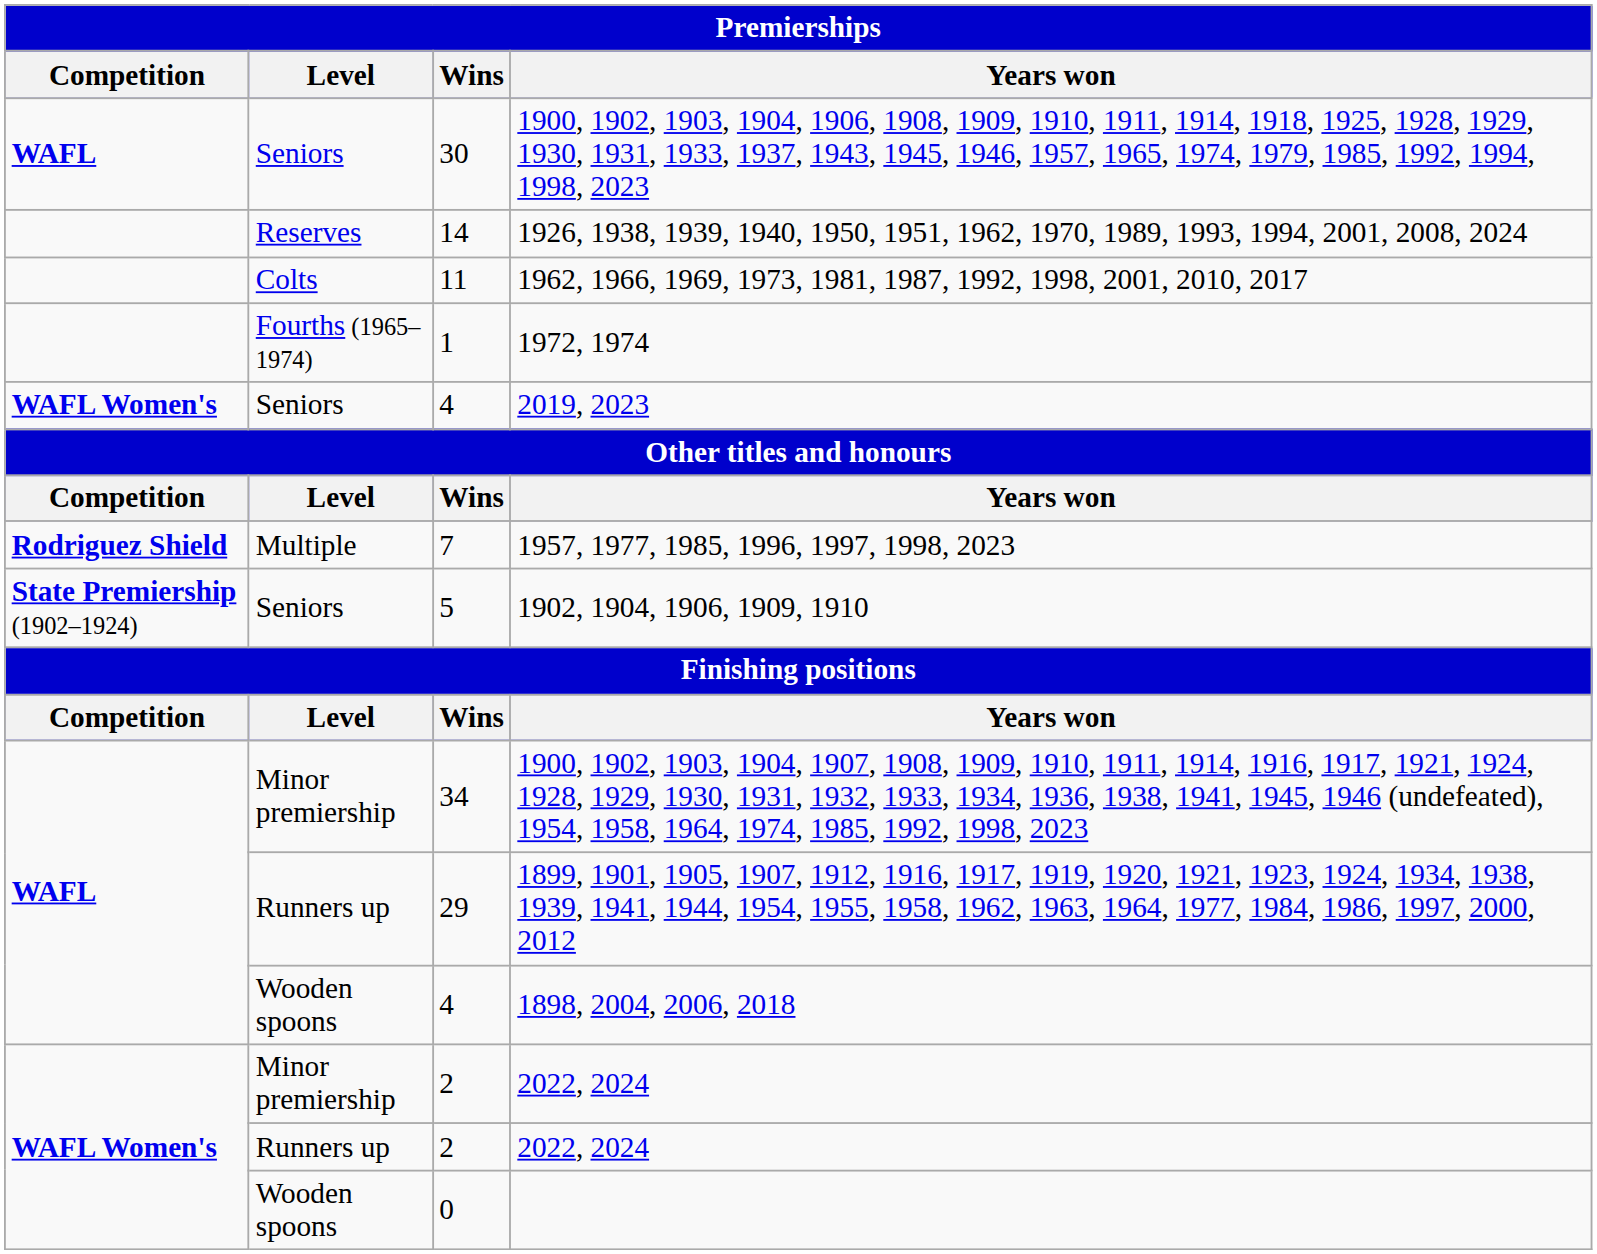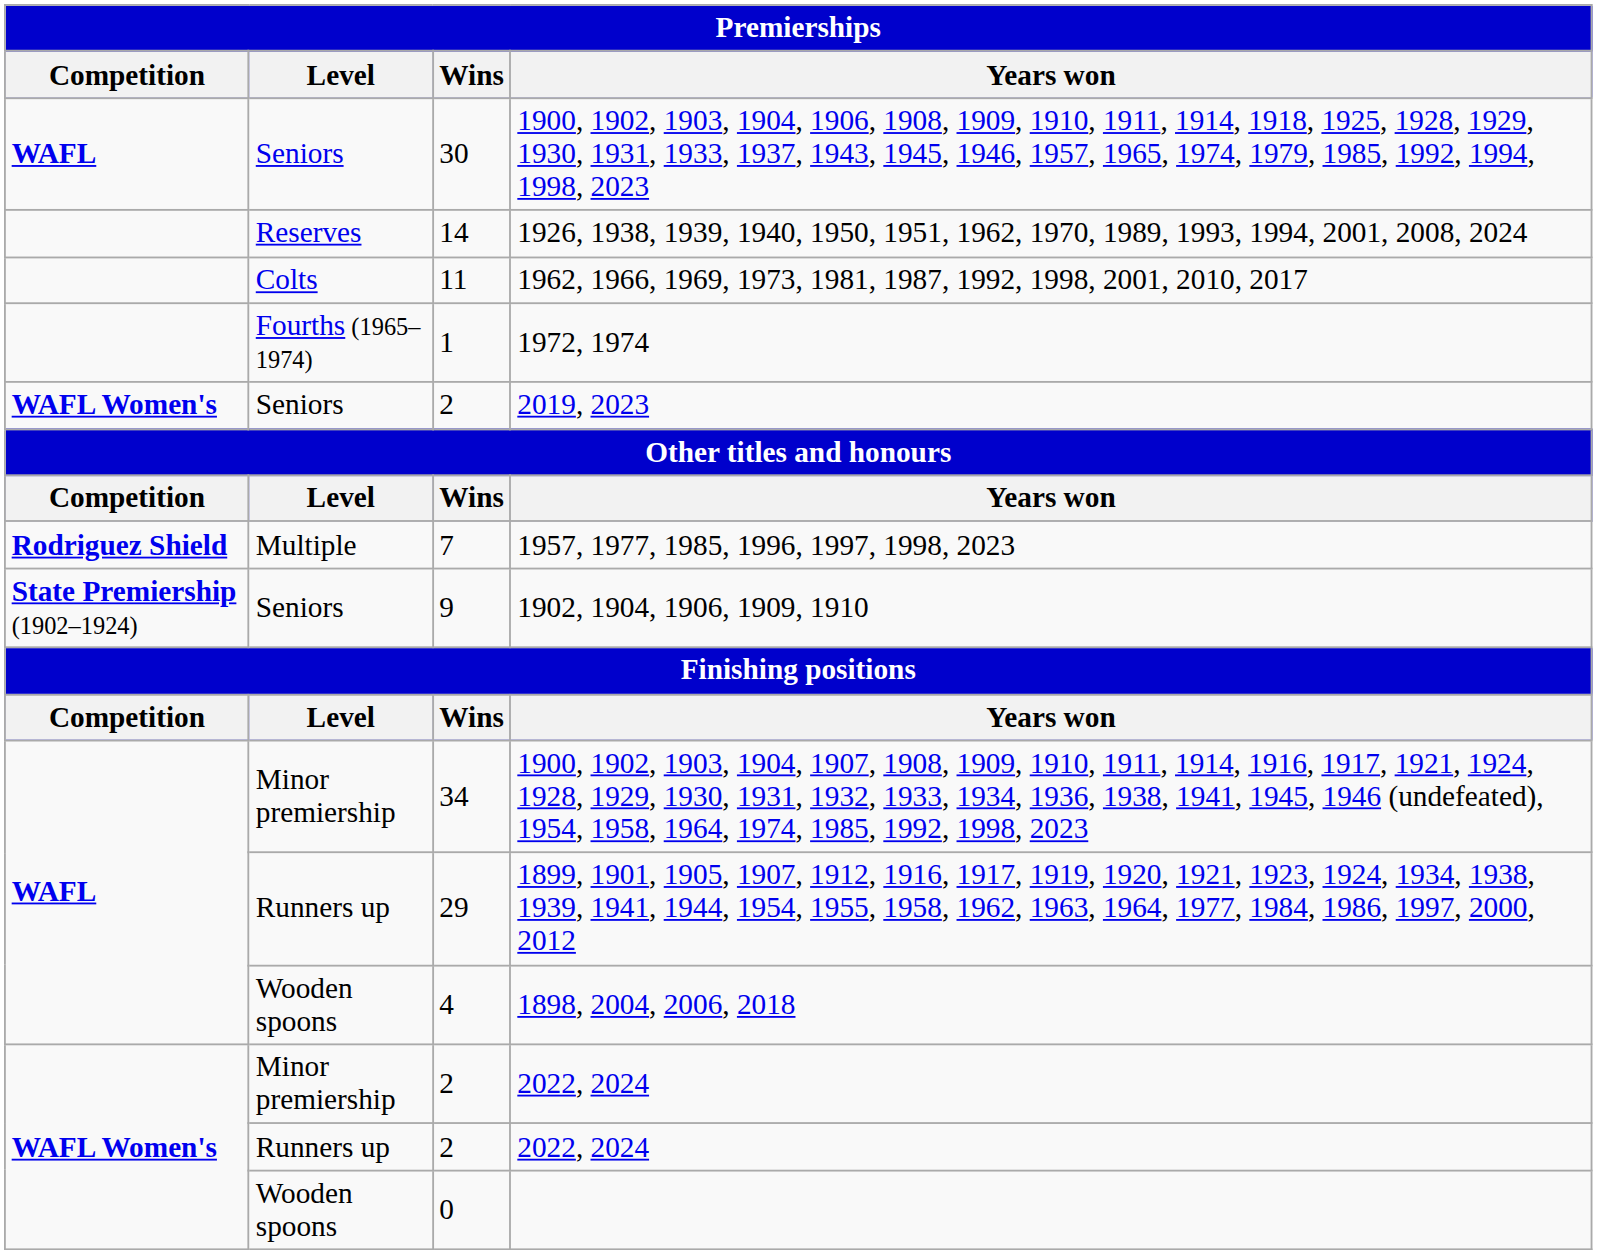 <table class="wikitable">
 <tr>
 <td colspan="4" style="background:#0000cc; color:white;" align="center"><strong>Premierships</strong></td>
 </tr>
 <tr style="background:#0000cc;">
 <th>Competition</th>
 <th>Level</th>
 <th>Wins</th>
 <th>Years won</th>
 </tr>
 <tr>
 <td><strong><a href='#'>WAFL</a></strong></td>
 <td><a href='#'>Seniors</a></td>
 <td>30</td>
 <td><a href='#'>1900</a>, <a href='#'>1902</a>, <a href='#'>1903</a>, <a href='#'>1904</a>, <a href='#'>1906</a>, <a href='#'>1908</a>, <a href='#'>1909</a>, <a href='#'>1910</a>, <a href='#'>1911</a>, <a href='#'>1914</a>, <a href='#'>1918</a>, <a href='#'>1925</a>, <a href='#'>1928</a>, <a href='#'>1929</a>, <a href='#'>1930</a>, <a href='#'>1931</a>, <a href='#'>1933</a>, <a href='#'>1937</a>, <a href='#'>1943</a>, <a href='#'>1945</a>, <a href='#'>1946</a>, <a href='#'>1957</a>, <a href='#'>1965</a>, <a href='#'>1974</a>, <a href='#'>1979</a>, <a href='#'>1985</a>, <a href='#'>1992</a>, <a href='#'>1994</a>, <a href='#'>1998</a>, <a href='#'>2023</a></td>
 </tr>
 <tr>
 <td><strong> </strong></td>
 <td><a href='#'>Reserves</a></td>
 <td>14</td>
 <td>1926, 1938, 1939, 1940, 1950, 1951, 1962, 1970, 1989, 1993, 1994, 2001, 2008, 2024</td>
 </tr>
 <tr>
 <td><strong> </strong></td>
 <td><a href='#'>Colts</a></td>
 <td>11</td>
 <td>1962, 1966, 1969, 1973, 1981, 1987, 1992, 1998, 2001, 2010, 2017</td>
 </tr>
 <tr>
 <td><strong> </strong></td>
 <td><a href='#'>Fourths</a><small> (1965–1974)</small></td>
 <td>1</td>
 <td>1972, 1974</td>
 </tr>
 <tr>
 <td><strong><a href='#'>WAFL Women's</a></strong></td>
 <td>Seniors</td>
-<td>4</td>
+<td>2</td>
 <td><a href='#'>2019</a>, <a href='#'>2023</a></td>
 </tr>
 <tr>
 <td colspan="4" style="background:#0000cc; color:white;" align="center"><strong>Other titles and honours</strong></td>
 </tr>
 <tr style="background:#0000cc;">
 <th>Competition</th>
 <th>Level</th>
 <th>Wins</th>
 <th>Years won</th>
 </tr>
 <tr>
 <td><strong><a href='#'>Rodriguez Shield</a></strong></td>
 <td>Multiple</td>
 <td>7</td>
 <td>1957, 1977, 1985, 1996, 1997, 1998, 2023</td>
 </tr>
 <tr>
 <td><strong><a href='#'>State Premiership</a></strong> <small>(1902–1924)</small></td>
 <td>Seniors</td>
-<td>5</td>
+<td>9</td>
 <td>1902, 1904, 1906, 1909, 1910</td>
 </tr>
 <tr>
 <td colspan="4" style="background:#0000cc; color:white;" align="center"><strong>Finishing positions</strong></td>
 </tr>
 <tr style="background:#0000cc;">
 <th>Competition</th>
 <th>Level</th>
 <th>Wins</th>
 <th>Years won</th>
 </tr>
 <tr>
 <td rowspan=3 scope="row" style="text-align: left"><strong><a href='#'>WAFL</a></strong></td>
 <td>Minor premiership</td>
 <td>34</td>
 <td><a href='#'>1900</a>, <a href='#'>1902</a>, <a href='#'>1903</a>, <a href='#'>1904</a>, <a href='#'>1907</a>, <a href='#'>1908</a>, <a href='#'>1909</a>, <a href='#'>1910</a>, <a href='#'>1911</a>, <a href='#'>1914</a>, <a href='#'>1916</a>, <a href='#'>1917</a>, <a href='#'>1921</a>, <a href='#'>1924</a>, <a href='#'>1928</a>, <a href='#'>1929</a>, <a href='#'>1930</a>, <a href='#'>1931</a>, <a href='#'>1932</a>, <a href='#'>1933</a>, <a href='#'>1934</a>, <a href='#'>1936</a>, <a href='#'>1938</a>, <a href='#'>1941</a>, <a href='#'>1945</a>, <a href='#'>1946</a> (undefeated), <a href='#'>1954</a>, <a href='#'>1958</a>, <a href='#'>1964</a>, <a href='#'>1974</a>, <a href='#'>1985</a>, <a href='#'>1992</a>, <a href='#'>1998</a>, <a href='#'>2023</a></td>
 </tr>
 <tr>
 <td>Runners up</td>
 <td>29</td>
 <td><a href='#'>1899</a>, <a href='#'>1901</a>, <a href='#'>1905</a>, <a href='#'>1907</a>, <a href='#'>1912</a>, <a href='#'>1916</a>, <a href='#'>1917</a>, <a href='#'>1919</a>, <a href='#'>1920</a>, <a href='#'>1921</a>, <a href='#'>1923</a>, <a href='#'>1924</a>, <a href='#'>1934</a>, <a href='#'>1938</a>, <a href='#'>1939</a>, <a href='#'>1941</a>, <a href='#'>1944</a>, <a href='#'>1954</a>, <a href='#'>1955</a>, <a href='#'>1958</a>, <a href='#'>1962</a>, <a href='#'>1963</a>, <a href='#'>1964</a>, <a href='#'>1977</a>, <a href='#'>1984</a>, <a href='#'>1986</a>, <a href='#'>1997</a>, <a href='#'>2000</a>, <a href='#'>2012</a></td>
 </tr>
 <tr>
 <td>Wooden spoons</td>
 <td>4</td>
 <td><a href='#'>1898</a>, <a href='#'>2004</a>, <a href='#'>2006</a>, <a href='#'>2018</a></td>
 </tr>
 <tr>
 <td rowspan=3 scope="row" style="text-align: left"><strong><a href='#'>WAFL Women's</a></strong></td>
 <td>Minor premiership</td>
 <td>2</td>
 <td><a href='#'>2022</a>, <a href='#'>2024</a></td>
 </tr>
 <tr>
 <td>Runners up</td>
 <td>2</td>
 <td><a href='#'>2022</a>, <a href='#'>2024</a></td>
 </tr>
 <tr>
 <td>Wooden spoons</td>
 <td>0</td>
 <td></td>
 </tr>
 </table>
